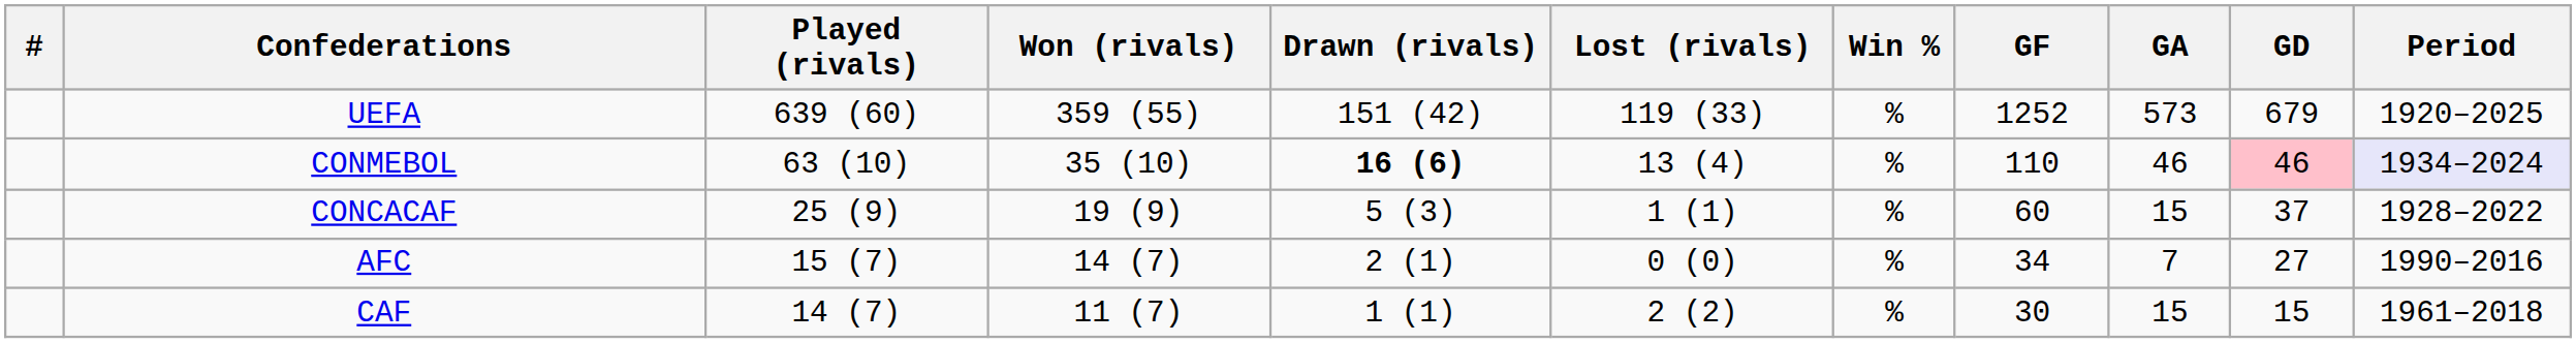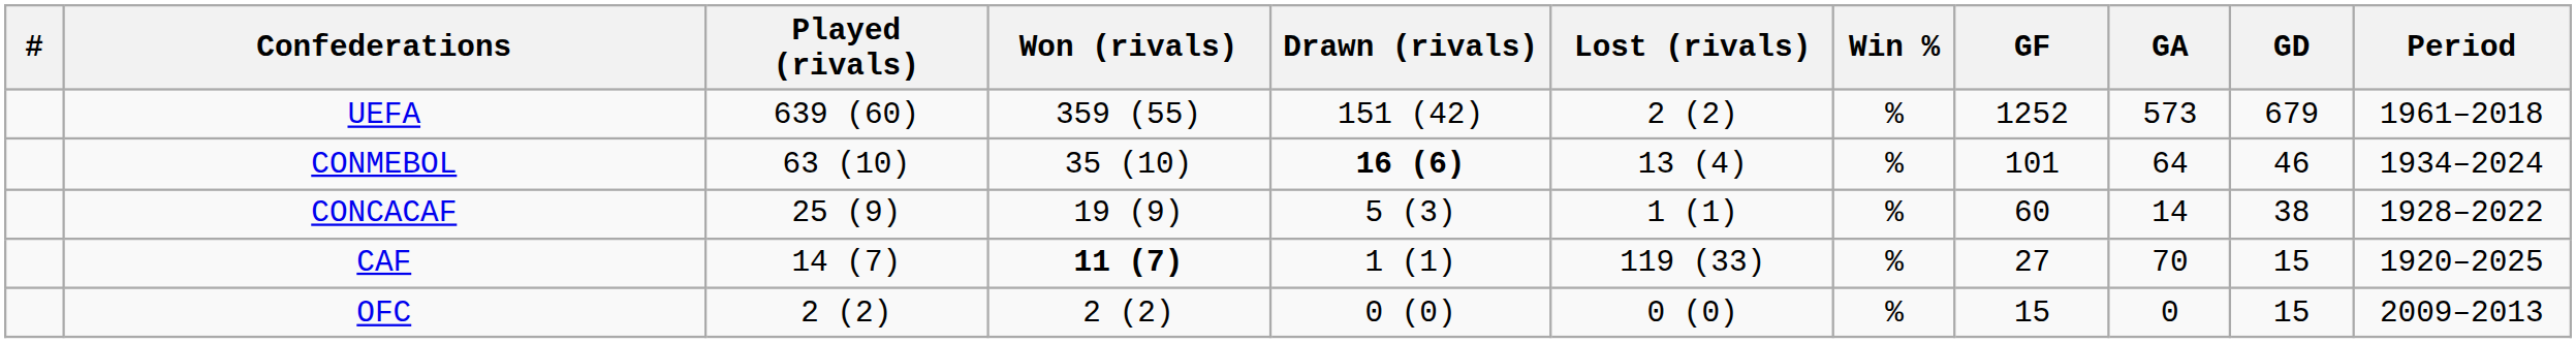 <table class="wikitable sortable" width=1100>
 <tr>
 <th width=5>#</th>
 <th align=center width=150>Confederations</th>
 <th width=5>Played (rivals)</th>
 <th width=5>Won (rivals)</th>
 <th width=5>Drawn (rivals)</th>
 <th width=5>Lost (rivals)</th>
 <th width=5>Win %</th>
 <th width=5>GF</th>
 <th width=5>GA</th>
 <th width=5>GD</th>
 <th width=15>Period</th>
 </tr>
 <tr align=center>
 <td></td>
 <td><a href='#'>UEFA</a></td>
 <td>639 (60)</td>
 <td>359 (55)</td>
 <td>151 (42)</td>
-<td>119 (33)</td>
+<td>2 (2)</td>
 <td>%</td>
 <td>1252</td>
 <td>573</td>
 <td>679</td>
-<td>1920–2025</td>
+<td>1961–2018</td>
 </tr>
 <tr align=center>
 <td></td>
 <td><a href='#'>CONMEBOL</a></td>
 <td>63 (10)</td>
 <td>35 (10)</td>
 <td><strong>16 (6)</strong></td>
 <td>13 (4)</td>
 <td>%</td>
-<td>110</td>
+<td>101</td>
+<td>64</td>
 <td>46</td>
-<td style="background: pink;">46</td>
-<td style="background: lavender;">1934–2024</td>
+<td>1934–2024</td>
 </tr>
 <tr align=center>
 <td></td>
 <td><a href='#'>CONCACAF</a></td>
 <td>25 (9)</td>
 <td>19 (9)</td>
 <td>5 (3)</td>
 <td>1 (1)</td>
 <td>%</td>
 <td>60</td>
-<td>15</td>
-<td>37</td>
+<td>14</td>
+<td>38</td>
 <td>1928–2022</td>
-</tr>
-<tr align=center>
-<td></td>
-<td><a href='#'>AFC</a></td>
-<td>15 (7)</td>
-<td>14 (7)</td>
-<td>2 (1)</td>
-<td>0 (0)</td>
-<td>%</td>
-<td>34</td>
-<td>7</td>
-<td>27</td>
-<td>1990–2016</td>
 </tr>
 <tr align=center>
 <td></td>
 <td><a href='#'>CAF</a></td>
 <td>14 (7)</td>
-<td>11 (7)</td>
+<td><strong>11 (7)</strong></td>
 <td>1 (1)</td>
+<td>119 (33)</td>
+<td>%</td>
+<td>27</td>
+<td>70</td>
+<td>15</td>
+<td>1920–2025</td>
+</tr>
+<tr align=center>
+<td></td>
+<td><a href='#'>OFC</a></td>
 <td>2 (2)</td>
+<td>2 (2)</td>
+<td>0 (0)</td>
+<td>0 (0)</td>
 <td>%</td>
-<td>30</td>
 <td>15</td>
+<td>0</td>
 <td>15</td>
-<td>1961–2018</td>
+<td>2009–2013</td>
 </tr>
 </table>
